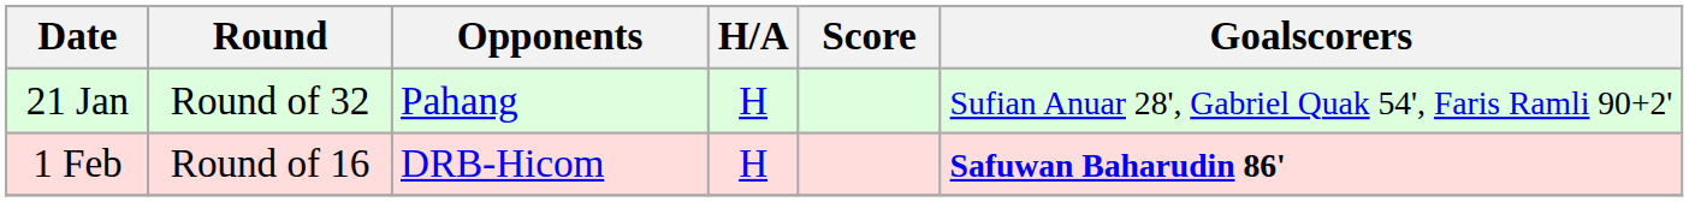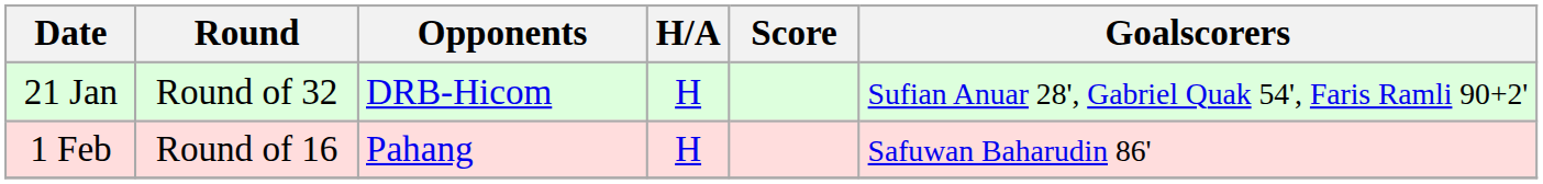 <table class="wikitable" style="text-align:center">
 <tr>
 <th width="50" style="text-align:center">Date</th>
 <th width="90">Round</th>
 <th width="120">Opponents</th>
 <th width="20" align="center">H/A</th>
 <th width="50">Score</th>
 <th align="center">Goalscorers</th>
 </tr>
 <tr bgcolor="#ddffdd">
 <td>21 Jan</td>
 <td>Round of 32</td>
-<td align='left'><a href='#'>Pahang</a></td>
+<td align='left'><a href='#'>DRB-Hicom</a></td>
 <td><a href='#'>H</a></td>
 <td></td>
 <td align='left'><small><a href='#'>Sufian Anuar</a> 28', <a href='#'>Gabriel Quak</a> 54', <a href='#'>Faris Ramli</a> 90+2'</small></td>
 </tr>
 <tr bgcolor="#ffdddd">
 <td>1 Feb</td>
 <td>Round of 16</td>
-<td align='left'><a href='#'>DRB-Hicom</a></td>
+<td align='left'><a href='#'>Pahang</a></td>
 <td><a href='#'>H</a></td>
 <td> </td>
-<td align='left'><strong><small><a href='#'>Safuwan Baharudin</a> 86'</small></strong></td>
+<td align='left'><small><a href='#'>Safuwan Baharudin</a> 86'</small></td>
 </tr>
 <tr>
 </tr>
 </table>
